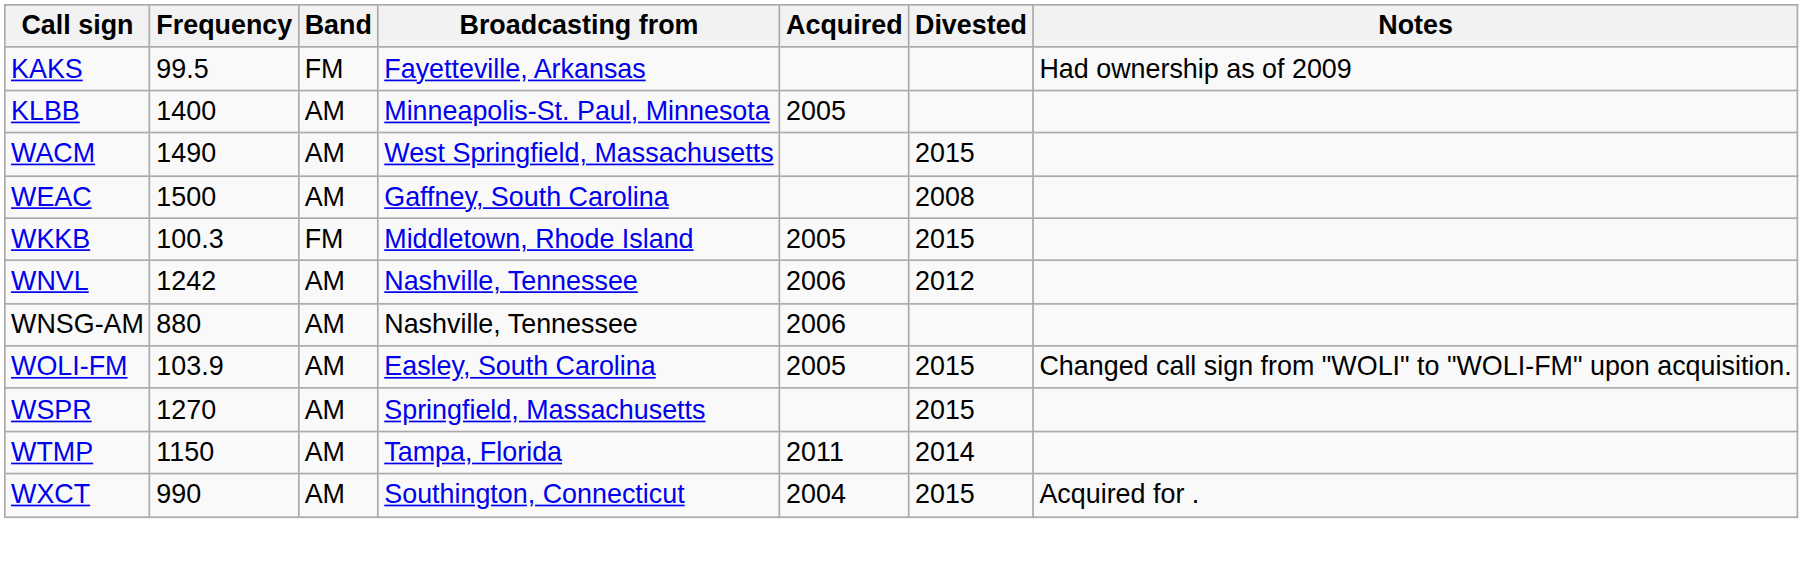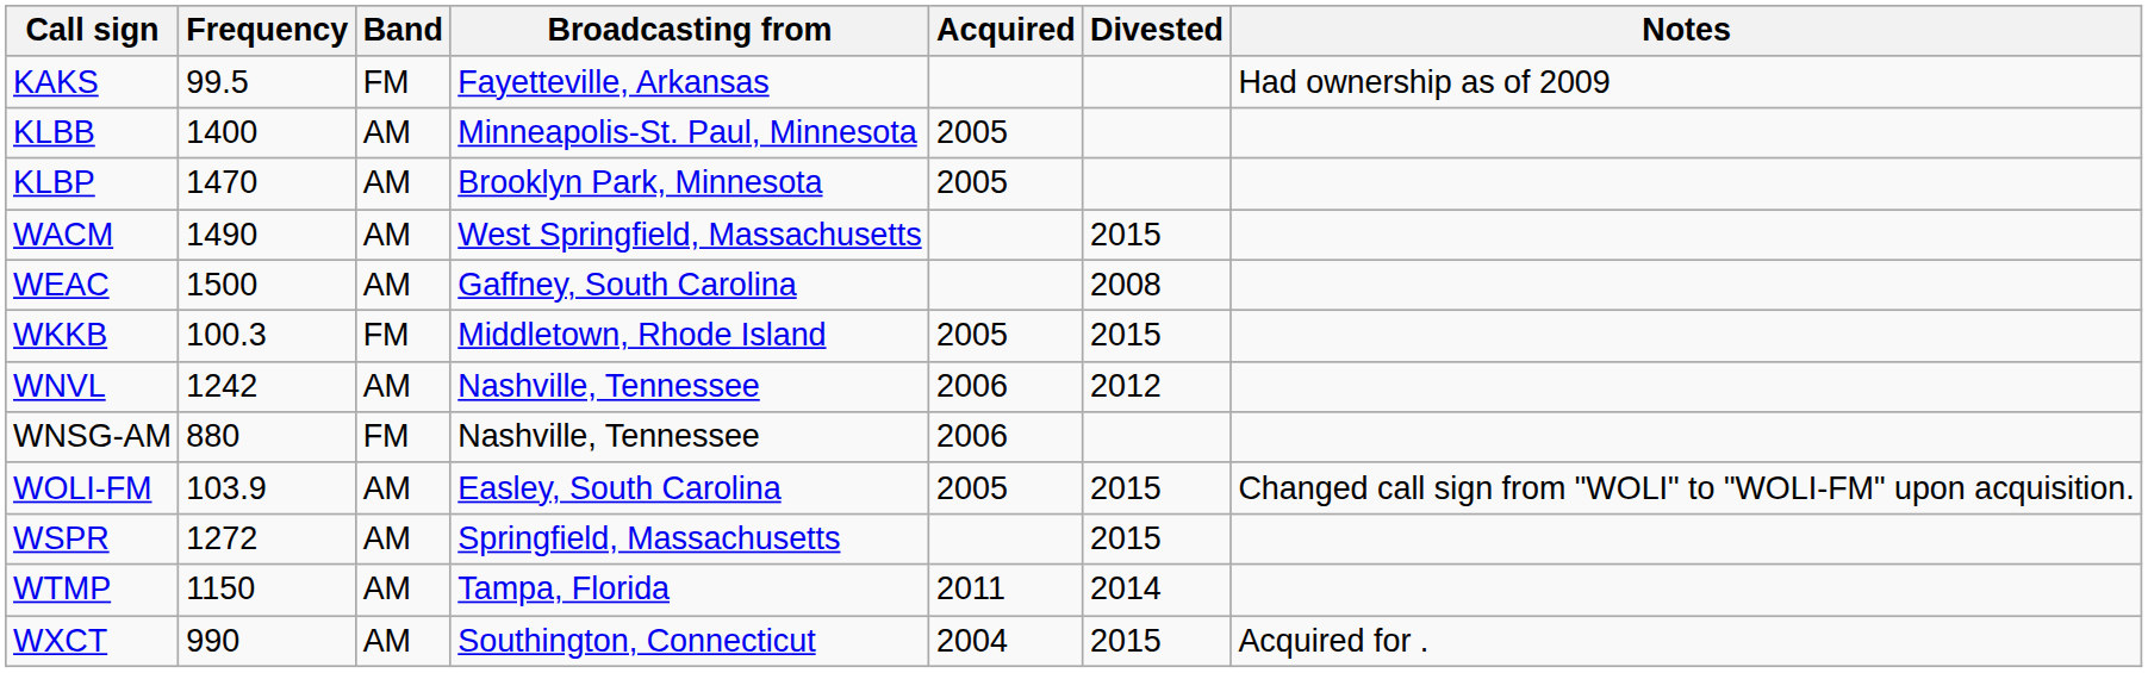 <table class="wikitable sortable">
 <tr>
 <th>Call sign</th>
 <th>Frequency</th>
 <th>Band</th>
 <th>Broadcasting from</th>
 <th>Acquired</th>
 <th>Divested</th>
 <th>Notes</th>
 </tr>
 <tr>
 <td><a href='#'>KAKS</a></td>
 <td>99.5</td>
 <td>FM</td>
 <td><a href='#'>Fayetteville, Arkansas</a></td>
 <td></td>
 <td></td>
 <td>Had ownership as of 2009</td>
 </tr>
 <tr>
 <td><a href='#'>KLBB</a></td>
 <td>1400</td>
 <td>AM</td>
 <td><a href='#'>Minneapolis-St. Paul, Minnesota</a></td>
+<td>2005</td>
+<td></td>
+<td></td>
+</tr>
+<tr>
+<td><a href='#'>KLBP</a></td>
+<td>1470</td>
+<td>AM</td>
+<td><a href='#'>Brooklyn Park, Minnesota</a></td>
 <td>2005</td>
 <td></td>
 <td></td>
 </tr>
 <tr>
 <td><a href='#'>WACM</a></td>
 <td>1490</td>
 <td>AM</td>
 <td><a href='#'>West Springfield, Massachusetts</a></td>
 <td></td>
 <td>2015</td>
 <td></td>
 </tr>
 <tr>
 <td><a href='#'>WEAC</a></td>
 <td>1500</td>
 <td>AM</td>
 <td><a href='#'>Gaffney, South Carolina</a></td>
 <td></td>
 <td>2008</td>
 <td></td>
 </tr>
 <tr>
 <td><a href='#'>WKKB</a></td>
 <td>100.3</td>
 <td>FM</td>
 <td><a href='#'>Middletown, Rhode Island</a></td>
 <td>2005</td>
 <td>2015</td>
 <td></td>
 </tr>
 <tr>
 <td><a href='#'>WNVL</a></td>
 <td>1242</td>
 <td>AM</td>
 <td><a href='#'>Nashville, Tennessee</a></td>
 <td>2006</td>
 <td>2012</td>
 <td></td>
 </tr>
 <tr>
 <td>WNSG-AM</td>
 <td>880</td>
-<td>AM</td>
+<td>FM</td>
 <td>Nashville, Tennessee</td>
 <td>2006</td>
 <td></td>
 <td></td>
 </tr>
 <tr>
 <td><a href='#'>WOLI-FM</a></td>
 <td>103.9</td>
 <td>AM</td>
 <td><a href='#'>Easley, South Carolina</a></td>
 <td>2005</td>
 <td>2015</td>
 <td>Changed call sign from "WOLI" to "WOLI-FM" upon acquisition.</td>
 </tr>
 <tr>
 <td><a href='#'>WSPR</a></td>
-<td>1270</td>
+<td>1272</td>
 <td>AM</td>
 <td><a href='#'>Springfield, Massachusetts</a></td>
 <td></td>
 <td>2015</td>
 <td></td>
 </tr>
 <tr>
 <td><a href='#'>WTMP</a></td>
 <td>1150</td>
 <td>AM</td>
 <td><a href='#'>Tampa, Florida</a></td>
 <td>2011</td>
 <td>2014</td>
 <td></td>
 </tr>
 <tr>
 <td><a href='#'>WXCT</a></td>
 <td>990</td>
 <td>AM</td>
 <td><a href='#'>Southington, Connecticut</a></td>
 <td>2004</td>
 <td>2015</td>
 <td>Acquired for .</td>
 </tr>
 </table>
